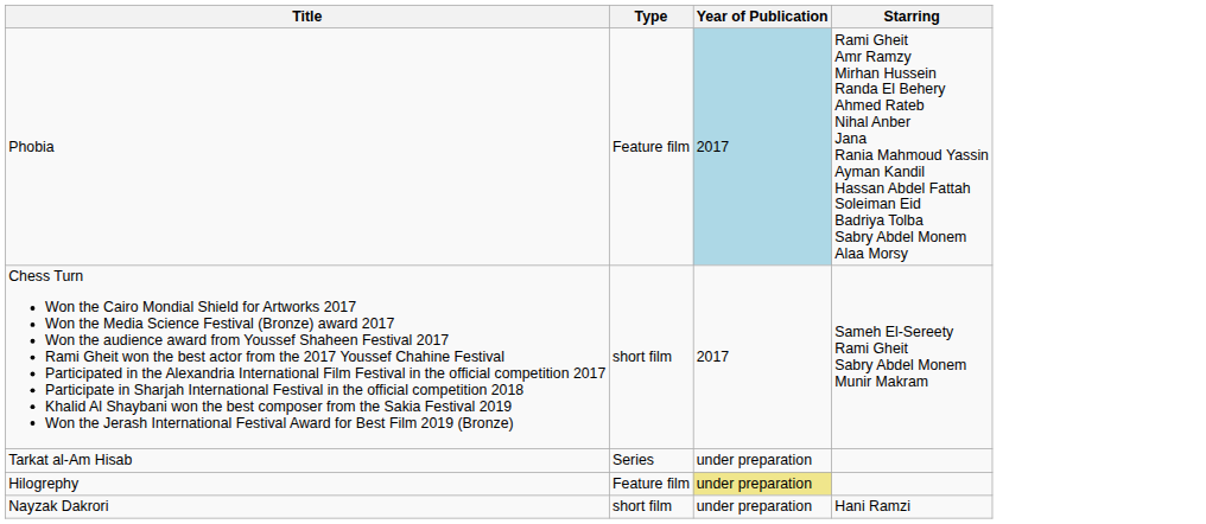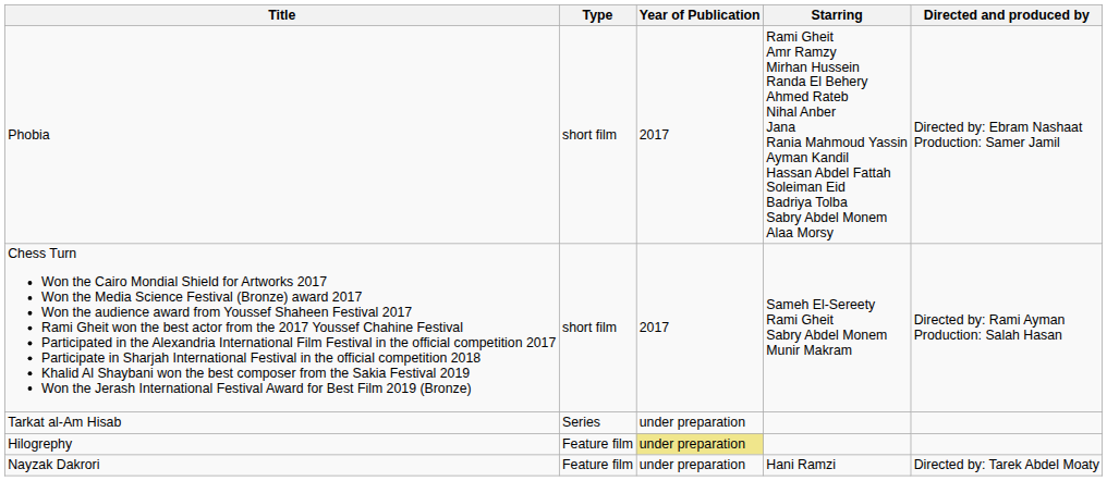 <table class="wikitable">
 <tr>
 <th>Title</th>
 <th>Type</th>
 <th>Year of Publication</th>
 <th>Starring</th>
+<th>Directed and produced by</th>
 </tr>
 <tr>
 <td>Phobia</td>
-<td>Feature film</td>
-<td style="background: lightblue;">2017</td>
+<td>short film</td>
+<td>2017</td>
 <td>Rami Gheit<br>Amr Ramzy<br>Mirhan Hussein<br>Randa El Behery<br>Ahmed Rateb<br>Nihal Anber<br>Jana<br>Rania Mahmoud Yassin<br>Ayman Kandil<br>Hassan Abdel Fattah<br>Soleiman Eid<br>Badriya Tolba<br>Sabry Abdel Monem<br>Alaa Morsy</td>
+<td>Directed by: Ebram Nashaat<br>Production: Samer Jamil</td>
 </tr>
 <tr>
 <td>Chess Turn<br><ul><li>Won the Cairo Mondial Shield for Artworks 2017</li><li>Won the Media Science Festival (Bronze) award 2017</li><li>Won the audience award from Youssef Shaheen Festival 2017</li><li>Rami Gheit won the best actor from the 2017 Youssef Chahine Festival</li><li>Participated in the Alexandria International Film Festival in the official competition 2017</li><li>Participate in Sharjah International Festival in the official competition 2018</li><li>Khalid Al Shaybani won the best composer from the Sakia Festival 2019</li><li>Won the Jerash International Festival Award for Best Film 2019 (Bronze)</li></ul></td>
 <td>short film</td>
 <td>2017</td>
 <td>Sameh El-Sereety<br>Rami Gheit<br>Sabry Abdel Monem<br>Munir Makram</td>
+<td>Directed by: Rami Ayman<br>Production: Salah Hasan</td>
 </tr>
 <tr>
 <td>Tarkat al-Am Hisab</td>
 <td>Series</td>
 <td>under preparation</td>
+<td></td>
 <td></td>
 </tr>
 <tr>
 <td>Hilogrephy</td>
 <td>Feature film</td>
 <td style="background: khaki;">under preparation</td>
 <td></td>
+<td></td>
 </tr>
 <tr>
 <td>Nayzak Dakrori</td>
-<td>short film</td>
+<td>Feature film</td>
 <td>under preparation</td>
 <td>Hani Ramzi</td>
+<td>Directed by: Tarek Abdel Moaty</td>
 </tr>
 </table>
